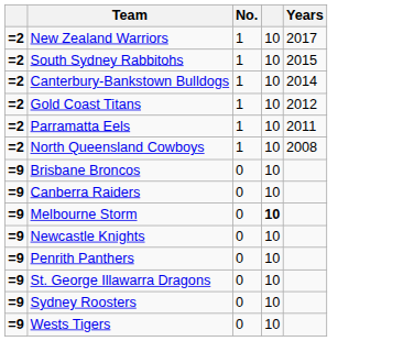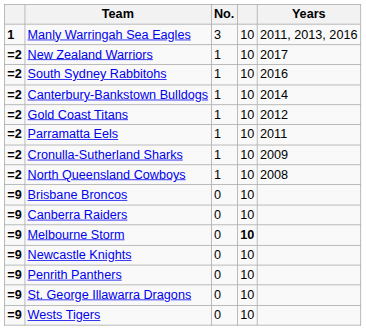 <table class="wikitable">
 <tr>
 <th></th>
 <th>Team</th>
 <th>No.</th>
 <th></th>
 <th>Years</th>
+</tr>
+<tr>
+<td><strong>1</strong></td>
+<td> <a href='#'>Manly Warringah Sea Eagles</a></td>
+<td>3</td>
+<td>10</td>
+<td>2011, 2013, 2016</td>
 </tr>
 <tr>
 <td><strong>=2</strong></td>
 <td> <a href='#'>New Zealand Warriors</a></td>
 <td>1</td>
 <td>10</td>
 <td>2017</td>
 </tr>
 <tr>
 <td><strong>=2</strong></td>
 <td> <a href='#'>South Sydney Rabbitohs</a></td>
 <td>1</td>
 <td>10</td>
-<td>2015</td>
+<td>2016</td>
 </tr>
 <tr>
 <td><strong>=2</strong></td>
 <td> <a href='#'>Canterbury-Bankstown Bulldogs</a></td>
 <td>1</td>
 <td>10</td>
 <td>2014</td>
 </tr>
 <tr>
 <td><strong>=2</strong></td>
 <td> <a href='#'>Gold Coast Titans</a></td>
 <td>1</td>
 <td>10</td>
 <td>2012</td>
 </tr>
 <tr>
 <td><strong>=2</strong></td>
 <td> <a href='#'>Parramatta Eels</a></td>
 <td>1</td>
 <td>10</td>
 <td>2011</td>
+</tr>
+<tr>
+<td><strong>=2</strong></td>
+<td> <a href='#'>Cronulla-Sutherland Sharks</a></td>
+<td>1</td>
+<td>10</td>
+<td>2009</td>
 </tr>
 <tr>
 <td><strong>=2</strong></td>
 <td> <a href='#'>North Queensland Cowboys</a></td>
 <td>1</td>
 <td>10</td>
 <td>2008</td>
 </tr>
 <tr>
 <td><strong>=9</strong></td>
 <td> <a href='#'>Brisbane Broncos</a></td>
 <td>0</td>
 <td>10</td>
 <td></td>
 </tr>
 <tr>
 <td><strong>=9</strong></td>
 <td> <a href='#'>Canberra Raiders</a></td>
 <td>0</td>
 <td>10</td>
 <td></td>
 </tr>
 <tr>
 <td><strong>=9</strong></td>
 <td> <a href='#'>Melbourne Storm</a></td>
 <td>0</td>
 <td><strong>10</strong></td>
 <td></td>
 </tr>
 <tr>
 <td><strong>=9</strong></td>
 <td> <a href='#'>Newcastle Knights</a></td>
 <td>0</td>
 <td>10</td>
 <td></td>
 </tr>
 <tr>
 <td><strong>=9</strong></td>
 <td> <a href='#'>Penrith Panthers</a></td>
 <td>0</td>
 <td>10</td>
 <td></td>
 </tr>
 <tr>
 <td><strong>=9</strong></td>
 <td> <a href='#'>St. George Illawarra Dragons</a></td>
 <td>0</td>
 <td>10</td>
 <td></td>
 </tr>
 <tr>
 <td><strong>=9</strong></td>
-<td> <a href='#'>Sydney Roosters</a></td>
-<td>0</td>
-<td>10</td>
-<td></td>
-</tr>
-<tr>
-<td><strong>=9</strong></td>
 <td> <a href='#'>Wests Tigers</a></td>
 <td>0</td>
 <td>10</td>
 <td></td>
 </tr>
 </table>
